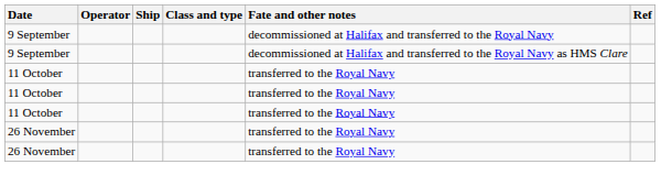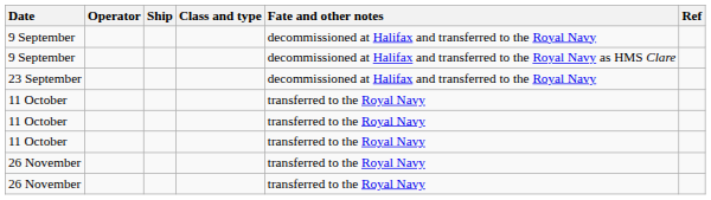 <table class="wikitable nowraplinks sortable">
 <tr>
 <th style="text-align: left;">Date</th>
 <th style="text-align: left;">Operator</th>
 <th style="text-align: left;">Ship</th>
 <th style="text-align: left;">Class and type</th>
 <th style="text-align: left;">Fate and other notes</th>
 <th style="text-align: left;">Ref</th>
 </tr>
 <tr>
 <td>9 September</td>
 <td></td>
 <td><strong></strong></td>
 <td></td>
 <td>decommissioned at <a href='#'>Halifax</a> and transferred to the <a href='#'>Royal Navy</a></td>
 <td></td>
 </tr>
 <tr>
 <td>9 September</td>
 <td></td>
 <td><strong></strong></td>
 <td></td>
 <td>decommissioned at <a href='#'>Halifax</a> and transferred to the <a href='#'>Royal Navy</a> as HMS <em>Clare</em></td>
+<td></td>
+</tr>
+<tr>
+<td>23 September</td>
+<td></td>
+<td><strong></strong></td>
+<td></td>
+<td>decommissioned at <a href='#'>Halifax</a> and transferred to the <a href='#'>Royal Navy</a></td>
 <td></td>
 </tr>
 <tr>
 <td>11 October</td>
 <td></td>
 <td><strong></strong></td>
 <td></td>
 <td>transferred to the <a href='#'>Royal Navy</a></td>
 <td></td>
 </tr>
 <tr>
 <td>11 October</td>
 <td></td>
 <td><strong></strong></td>
 <td></td>
 <td>transferred to the <a href='#'>Royal Navy</a></td>
 <td></td>
 </tr>
 <tr>
 <td>11 October</td>
 <td></td>
 <td><strong></strong></td>
 <td></td>
 <td>transferred to the <a href='#'>Royal Navy</a></td>
 <td></td>
 </tr>
 <tr>
 <td>26 November</td>
 <td></td>
 <td><strong></strong></td>
 <td></td>
 <td>transferred to the <a href='#'>Royal Navy</a></td>
 <td></td>
 </tr>
 <tr>
 <td>26 November</td>
 <td></td>
 <td><strong></strong></td>
 <td></td>
 <td>transferred to the <a href='#'>Royal Navy</a></td>
 <td></td>
 </tr>
 </table>
